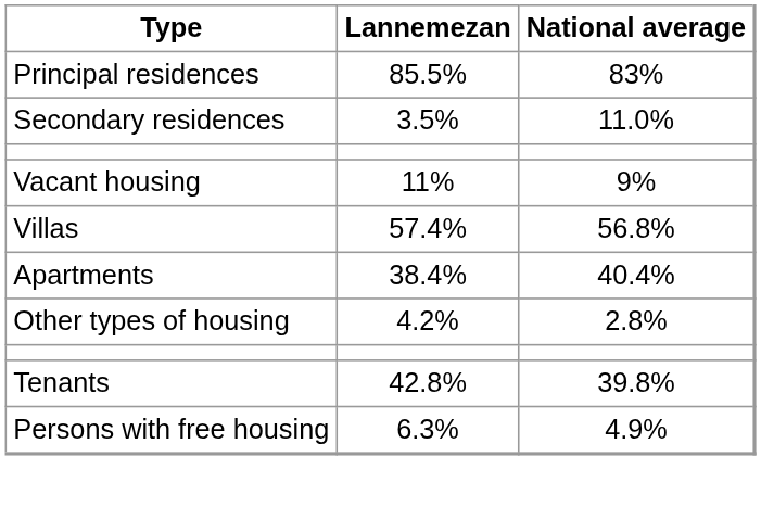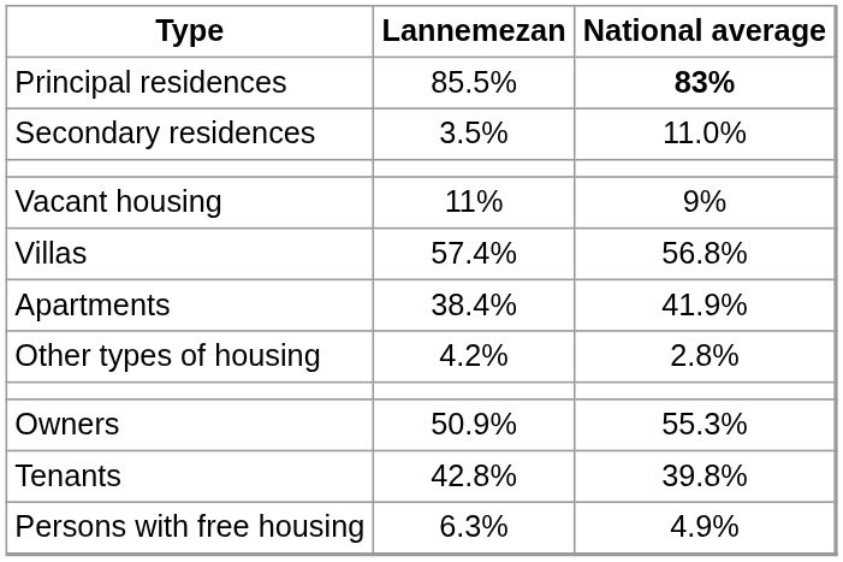 <table align="center" rules="all" cellspacing="0" cellpadding="4" style="border: 1px solid #999; border-right: 2px solid #999; border-bottom: 2px solid #999">
 <tr>
 <th>Type</th>
 <th>Lannemezan</th>
 <th>National average</th>
 </tr>
 <tr>
 <td>Principal residences</td>
 <td style="text-align:center;">85.5%</td>
-<td style="text-align:center;">83%</td>
+<td style="text-align:center;"><strong>83%</strong></td>
 </tr>
 <tr>
 <td>Secondary residences</td>
 <td style="text-align:center;">3.5%</td>
 <td style="text-align:center;">11.0%</td>
 </tr>
 <tr>
 <td></td>
 <td></td>
 <td></td>
 </tr>
 <tr>
 <td>Vacant housing</td>
 <td style="text-align:center;">11%</td>
 <td style="text-align:center;">9%</td>
 </tr>
 <tr>
 <td>Villas</td>
 <td style="text-align:center;">57.4%</td>
 <td style="text-align:center;">56.8%</td>
 </tr>
 <tr>
 <td>Apartments</td>
 <td style="text-align:center;">38.4%</td>
-<td style="text-align:center;">40.4%</td>
+<td style="text-align:center;">41.9%</td>
 </tr>
 <tr>
 <td>Other types of housing</td>
 <td style="text-align:center;">4.2%</td>
 <td style="text-align:center;">2.8%</td>
 </tr>
 <tr>
 <td></td>
 <td></td>
 <td></td>
 </tr>
 <tr>
+<td>Owners</td>
+<td style="text-align:center;">50.9%</td>
+<td style="text-align:center;">55.3%</td>
+</tr>
+<tr>
 <td>Tenants</td>
 <td style="text-align:center;">42.8%</td>
 <td style="text-align:center;">39.8%</td>
 </tr>
 <tr>
 <td>Persons with free housing</td>
 <td style="text-align:center;">6.3%</td>
 <td style="text-align:center;">4.9%</td>
 </tr>
 </table>
